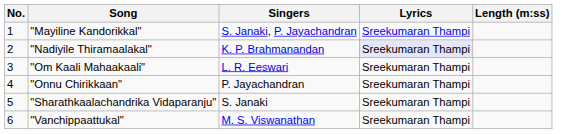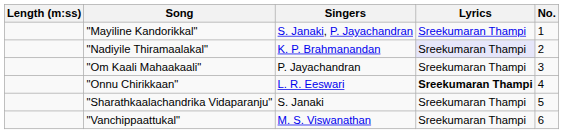 <table class="wikitable" style="font-size:95%;">
 <tr>
-<th>No.</th>
+<th>Length (m:ss)</th>
 <th>Song</th>
 <th>Singers</th>
 <th>Lyrics</th>
-<th>Length (m:ss)</th>
+<th>No.</th>
 </tr>
 <tr>
-<td>1</td>
+<td></td>
 <td>"Mayiline Kandorikkal"</td>
 <td><a href='#'>S. Janaki</a>, <a href='#'>P. Jayachandran</a></td>
 <td><a href='#'>Sreekumaran Thampi</a></td>
-<td></td>
+<td>1</td>
 </tr>
 <tr>
-<td>2</td>
+<td></td>
 <td>"Nadiyile Thiramaalakal"</td>
 <td><a href='#'>K. P. Brahmanandan</a></td>
 <td style="background: lavender;">Sreekumaran Thampi</td>
-<td></td>
+<td>2</td>
 </tr>
 <tr>
+<td></td>
+<td>"Om Kaali Mahaakaali"</td>
+<td>P. Jayachandran</td>
+<td>Sreekumaran Thampi</td>
 <td>3</td>
-<td>"Om Kaali Mahaakaali"</td>
-<td><a href='#'>L. R. Eeswari</a></td>
-<td>Sreekumaran Thampi</td>
-<td></td>
 </tr>
 <tr>
+<td></td>
+<td>"Onnu Chirikkaan"</td>
+<td><a href='#'>L. R. Eeswari</a></td>
+<td><strong>Sreekumaran Thampi</strong></td>
 <td>4</td>
-<td>"Onnu Chirikkaan"</td>
-<td>P. Jayachandran</td>
-<td>Sreekumaran Thampi</td>
-<td></td>
 </tr>
 <tr>
-<td>5</td>
+<td></td>
 <td>"Sharathkaalachandrika Vidaparanju"</td>
 <td>S. Janaki</td>
 <td>Sreekumaran Thampi</td>
-<td></td>
+<td>5</td>
 </tr>
 <tr>
-<td>6</td>
+<td></td>
 <td>"Vanchippaattukal"</td>
 <td><a href='#'>M. S. Viswanathan</a></td>
 <td>Sreekumaran Thampi</td>
-<td></td>
+<td>6</td>
 </tr>
 </table>
